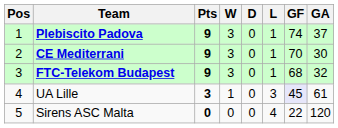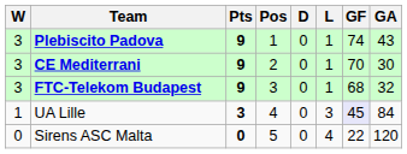 <table class="wikitable" style="text-align:center;">
 <tr>
-<th>Pos</th>
+<th width="20">W</th>
 <th width="200">Team</th>
 <th width="20">Pts</th>
-<th width="20">W</th>
+<th>Pos</th>
 <th width="20">D</th>
 <th width="20">L</th>
 <th width="20">GF</th>
 <th width="20">GA</th>
 </tr>
 <tr bgcolor="ccffcc" align="center">
-<td>1</td>
+<td>3</td>
 <td align="left"><strong> <a href='#'>Plebiscito Padova</a></strong></td>
 <td><strong>9</strong></td>
-<td>3</td>
+<td>1</td>
 <td>0</td>
 <td>1</td>
 <td>74</td>
-<td>37</td>
+<td>43</td>
 </tr>
 <tr bgcolor="ccffcc" align="center">
-<td>2</td>
+<td>3</td>
 <td align="left"><strong> <a href='#'>CE Mediterrani</a></strong></td>
 <td><strong>9</strong></td>
-<td>3</td>
+<td>2</td>
 <td>0</td>
 <td>1</td>
 <td>70</td>
 <td>30</td>
 </tr>
 <tr bgcolor="ccffcc" align="center">
 <td>3</td>
 <td align="left"><strong></strong> <a href='#'><strong>FTC-Telekom Budapest</strong></a></td>
 <td><strong>9</strong></td>
 <td>3</td>
 <td>0</td>
 <td>1</td>
 <td>68</td>
 <td>32</td>
 </tr>
 <tr align="center">
-<td>4</td>
+<td>1</td>
 <td align="left"><strong></strong> UA Lille</td>
 <td><strong>3</strong></td>
-<td>1</td>
+<td>4</td>
 <td>0</td>
 <td>3</td>
 <td style="background: lavender;">45</td>
-<td>61</td>
+<td>84</td>
 </tr>
 <tr align="center">
-<td>5</td>
+<td>0</td>
 <td align="left"><strong></strong> Sirens ASC Malta</td>
 <td><strong>0</strong></td>
-<td>0</td>
+<td>5</td>
 <td>0</td>
 <td>4</td>
 <td>22</td>
 <td>120</td>
 </tr>
 </table>
